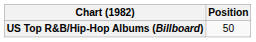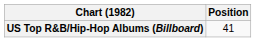 <table class="wikitable plainrowheaders" style="text-align:center">
 <tr>
 <th scope="col">Chart (1982)</th>
 <th scope="col">Position</th>
 </tr>
 <tr>
 <th scope="row">US Top R&B/Hip-Hop Albums (<em>Billboard</em>)</th>
-<td>50</td>
+<td>41</td>
 </tr>
 </table>
